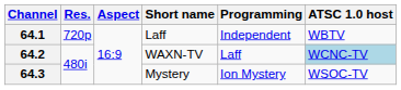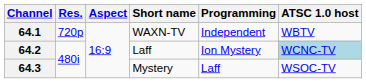 <table class="wikitable">
 <tr>
 <th scope = "col"><a href='#'>Channel</a></th>
 <th scope = "col"><a href='#'>Res.</a></th>
 <th scope = "col"><a href='#'>Aspect</a></th>
 <th scope = "col">Short name</th>
 <th scope = "col">Programming</th>
 <th scope = "col">ATSC 1.0 host</th>
 </tr>
 <tr>
 <th scope = "row">64.1</th>
 <td><a href='#'>720p</a></td>
 <td rowspan=3><a href='#'>16:9</a></td>
-<td>Laff</td>
+<td>WAXN-TV</td>
 <td><a href='#'>Independent</a></td>
 <td><a href='#'>WBTV</a></td>
 </tr>
 <tr>
 <th scope = "row">64.2</th>
 <td rowspan=2><a href='#'>480i</a></td>
-<td>WAXN-TV</td>
-<td><a href='#'>Laff</a></td>
+<td>Laff</td>
+<td><a href='#'>Ion Mystery</a></td>
 <td style="background: lightblue;"><a href='#'>WCNC-TV</a></td>
 </tr>
 <tr>
 <th scope = "row">64.3</th>
 <td>Mystery</td>
-<td><a href='#'>Ion Mystery</a></td>
+<td><a href='#'>Laff</a></td>
 <td><a href='#'>WSOC-TV</a></td>
 </tr>
 </table>
